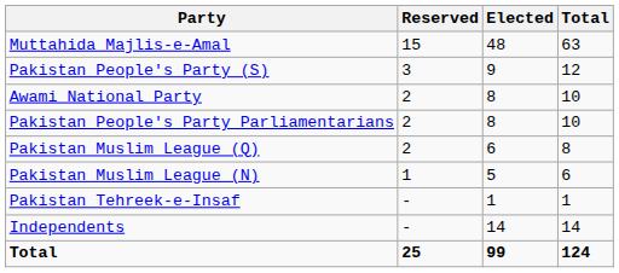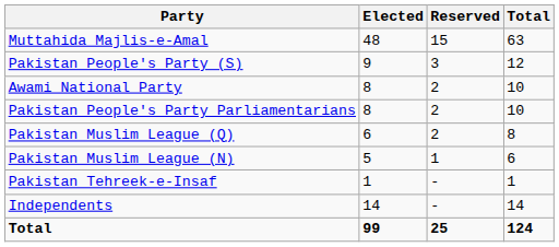 <table class="wikitable">
 <tr>
 <th>Party</th>
+<th>Elected</th>
 <th>Reserved</th>
-<th>Elected</th>
 <th>Total</th>
 </tr>
 <tr>
 <td><a href='#'>Muttahida Majlis-e-Amal</a></td>
+<td>48</td>
 <td>15</td>
-<td>48</td>
 <td>63</td>
 </tr>
 <tr>
 <td><a href='#'>Pakistan People's Party (S)</a></td>
+<td>9</td>
 <td>3</td>
-<td>9</td>
 <td>12</td>
 </tr>
 <tr>
 <td><a href='#'>Awami National Party</a></td>
+<td>8</td>
 <td>2</td>
-<td>8</td>
 <td>10</td>
 </tr>
 <tr>
 <td><a href='#'>Pakistan People's Party Parliamentarians</a></td>
+<td>8</td>
 <td>2</td>
-<td>8</td>
 <td>10</td>
 </tr>
 <tr>
 <td><a href='#'>Pakistan Muslim League (Q)</a></td>
+<td>6</td>
 <td>2</td>
-<td>6</td>
 <td>8</td>
 </tr>
 <tr>
 <td><a href='#'>Pakistan Muslim League (N)</a></td>
+<td>5</td>
 <td>1</td>
-<td>5</td>
 <td>6</td>
 </tr>
 <tr>
 <td><a href='#'>Pakistan Tehreek-e-Insaf</a></td>
+<td>1</td>
 <td>-</td>
-<td>1</td>
 <td>1</td>
 </tr>
 <tr>
 <td><a href='#'>Independents</a></td>
+<td>14</td>
 <td>-</td>
-<td>14</td>
 <td>14</td>
 </tr>
 <tr>
 <td><strong>Total</strong></td>
+<td><strong>99</strong></td>
 <td><strong>25</strong></td>
-<td><strong>99</strong></td>
 <td><strong>124</strong></td>
 </tr>
 </table>
